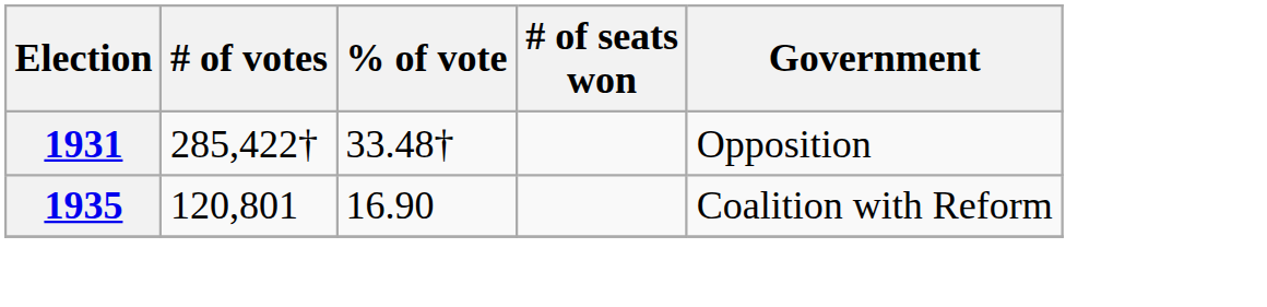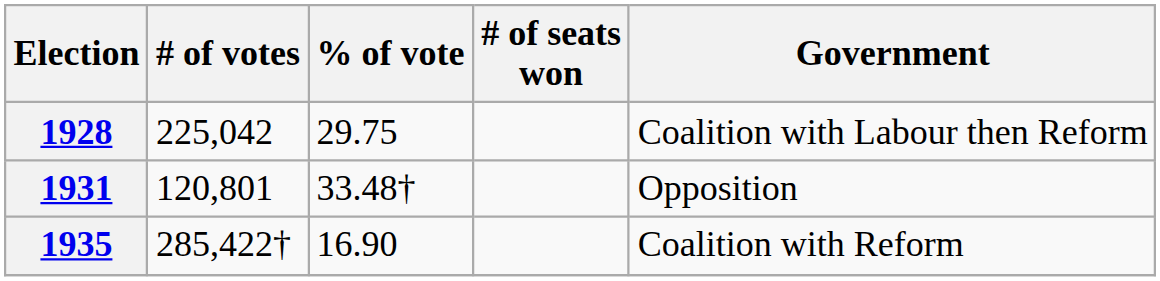 <table class="wikitable">
 <tr>
 <th>Election</th>
 <th># of votes</th>
 <th>% of vote</th>
 <th># of seats<br>won</th>
 <th>Government</th>
 </tr>
 <tr>
+<th><a href='#'>1928</a></th>
+<td>225,042</td>
+<td>29.75</td>
+<td></td>
+<td rowspan=1>Coalition with Labour then Reform</td>
+</tr>
+<tr>
 <th><a href='#'>1931</a></th>
-<td>285,422†</td>
+<td>120,801</td>
 <td>33.48†</td>
 <td></td>
 <td rowspan=1>Opposition</td>
 </tr>
 <tr>
 <th><a href='#'>1935</a></th>
-<td>120,801</td>
+<td>285,422†</td>
 <td>16.90</td>
 <td></td>
 <td rowspan=1>Coalition with Reform</td>
 </tr>
 <tr>
 </tr>
 </table>
